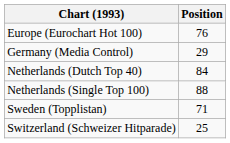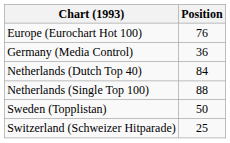 <table class="wikitable sortable">
 <tr>
 <th>Chart (1993)</th>
 <th>Position</th>
 </tr>
 <tr>
 <td align="left">Europe (Eurochart Hot 100)</td>
 <td align="center">76</td>
 </tr>
 <tr>
 <td align="left">Germany (Media Control)</td>
-<td align="center">29</td>
+<td align="center">36</td>
 </tr>
 <tr>
 <td align="left">Netherlands (Dutch Top 40)</td>
 <td align="center">84</td>
 </tr>
 <tr>
 <td align="left">Netherlands (Single Top 100)</td>
 <td align="center">88</td>
 </tr>
 <tr>
 <td align="left">Sweden (Topplistan)</td>
-<td align="center">71</td>
+<td align="center">50</td>
 </tr>
 <tr>
 <td align="left">Switzerland (Schweizer Hitparade)</td>
 <td align="center">25</td>
 </tr>
 </table>
